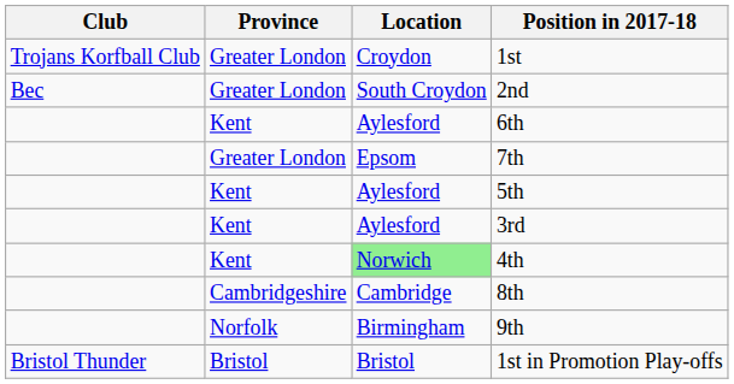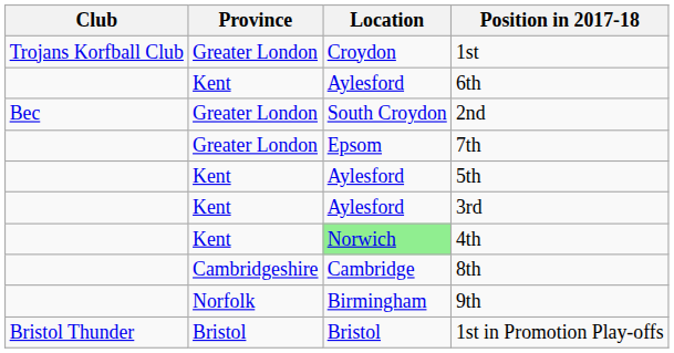 <table class="wikitable">
 <tr>
 <th>Club</th>
 <th>Province</th>
 <th>Location</th>
 <th>Position in 2017-18</th>
 </tr>
 <tr>
 <td><a href='#'>Trojans Korfball Club</a></td>
 <td><a href='#'>Greater London</a></td>
 <td><a href='#'>Croydon</a></td>
 <td>1st</td>
 </tr>
 <tr>
+<td> </td>
+<td><a href='#'>Kent</a></td>
+<td><a href='#'>Aylesford</a></td>
+<td>6th</td>
+</tr>
+<tr>
 <td><a href='#'>Bec</a></td>
 <td><a href='#'>Greater London</a></td>
 <td><a href='#'>South Croydon</a></td>
 <td>2nd</td>
-</tr>
-<tr>
-<td> </td>
-<td><a href='#'>Kent</a></td>
-<td><a href='#'>Aylesford</a></td>
-<td>6th</td>
 </tr>
 <tr>
 <td></td>
 <td><a href='#'>Greater London</a></td>
 <td><a href='#'>Epsom</a></td>
 <td>7th</td>
 </tr>
 <tr>
 <td></td>
 <td><a href='#'>Kent</a></td>
 <td><a href='#'>Aylesford</a></td>
 <td>5th</td>
 </tr>
 <tr>
 <td> </td>
 <td><a href='#'>Kent</a></td>
 <td><a href='#'>Aylesford</a></td>
 <td>3rd</td>
 </tr>
 <tr>
 <td></td>
 <td><a href='#'>Kent</a></td>
 <td style="background: lightgreen;"><a href='#'>Norwich</a></td>
 <td>4th</td>
 </tr>
 <tr>
 <td></td>
 <td><a href='#'>Cambridgeshire</a></td>
 <td><a href='#'>Cambridge</a></td>
 <td>8th</td>
 </tr>
 <tr>
 <td></td>
 <td><a href='#'>Norfolk</a></td>
 <td><a href='#'>Birmingham</a></td>
 <td>9th</td>
 </tr>
 <tr>
 <td><a href='#'>Bristol Thunder</a></td>
 <td><a href='#'>Bristol</a></td>
 <td><a href='#'>Bristol</a></td>
 <td>1st in Promotion Play-offs</td>
 </tr>
 </table>
